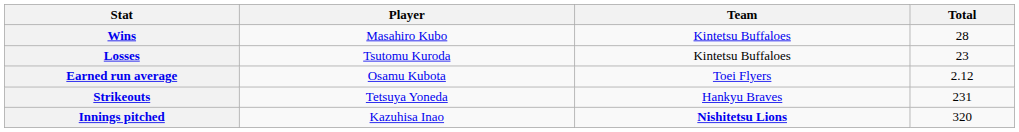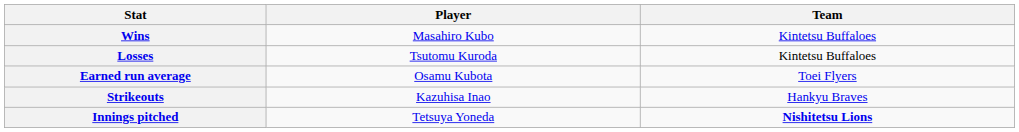 <table class="wikitable" style="text-align:center;">
 <tr>
 <th scope="col" width="7%">Stat</th>
 <th scope="col" width="10%">Player</th>
 <th scope="col" width="10%">Team</th>
-<th scope="col" width="3%">Total</th>
 </tr>
 <tr>
 <th scope="row" style="text-align:center;"><a href='#'>Wins</a></th>
 <td><a href='#'>Masahiro Kubo</a></td>
 <td><a href='#'>Kintetsu Buffaloes</a></td>
-<td>28</td>
 </tr>
 <tr>
 <th scope="row" style="text-align:center;"><a href='#'>Losses</a></th>
 <td><a href='#'>Tsutomu Kuroda</a></td>
 <td>Kintetsu Buffaloes</td>
-<td>23</td>
 </tr>
 <tr>
 <th scope="row" style="text-align:center;"><a href='#'>Earned run average</a></th>
 <td><a href='#'>Osamu Kubota</a></td>
 <td><a href='#'>Toei Flyers</a></td>
-<td>2.12</td>
 </tr>
 <tr>
 <th scope="row" style="text-align:center;"><a href='#'>Strikeouts</a></th>
-<td><a href='#'>Tetsuya Yoneda</a></td>
+<td><a href='#'>Kazuhisa Inao</a></td>
 <td><a href='#'>Hankyu Braves</a></td>
-<td>231</td>
 </tr>
 <tr>
 <th scope="row" style="text-align:center;"><a href='#'>Innings pitched</a></th>
-<td><a href='#'>Kazuhisa Inao</a></td>
+<td><a href='#'>Tetsuya Yoneda</a></td>
 <td><strong><a href='#'>Nishitetsu Lions</a></strong></td>
-<td>320</td>
 </tr>
 </table>
